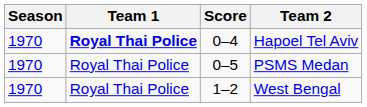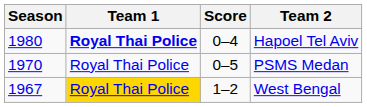 <table class="wikitable">
 <tr>
 <th>Season</th>
 <th>Team 1</th>
 <th>Score</th>
 <th>Team 2</th>
 </tr>
 <tr>
-<td><a href='#'>1970</a></td>
+<td><a href='#'>1980</a></td>
 <td><strong> <a href='#'>Royal Thai Police</a></strong></td>
 <td style="text-align: center">0–4</td>
 <td> <a href='#'>Hapoel Tel Aviv</a></td>
 </tr>
 <tr>
 <td><a href='#'>1970</a></td>
 <td> <a href='#'>Royal Thai Police</a></td>
 <td style="text-align: center">0–5</td>
 <td> <a href='#'>PSMS Medan</a></td>
 </tr>
 <tr>
-<td><a href='#'>1970</a></td>
-<td> <a href='#'>Royal Thai Police</a></td>
+<td><a href='#'>1967</a></td>
+<td style="background: gold;"> <a href='#'>Royal Thai Police</a></td>
 <td style="text-align: center">1–2</td>
 <td> <a href='#'>West Bengal</a></td>
 </tr>
 </table>
